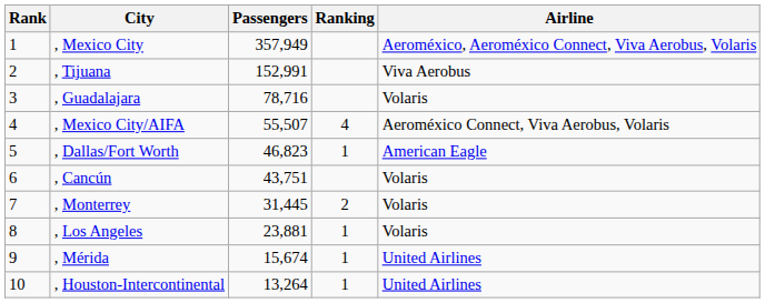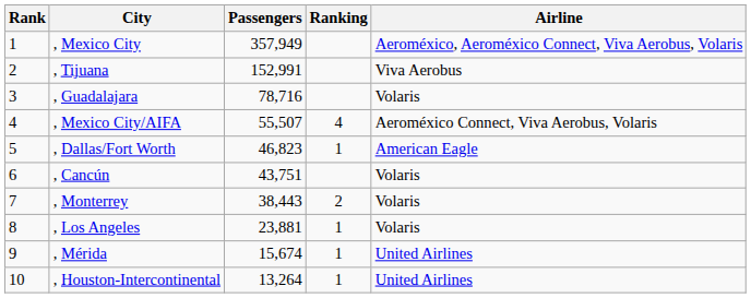 <table class="wikitable" style="font-size: 90%" width= align=>
 <tr>
 <th>Rank</th>
 <th>City</th>
 <th>Passengers</th>
 <th>Ranking</th>
 <th>Airline</th>
 </tr>
 <tr>
 <td>1</td>
 <td>, <a href='#'>Mexico City</a></td>
 <td align="right">357,949</td>
 <td align="center"></td>
 <td><a href='#'>Aeroméxico</a>, <a href='#'>Aeroméxico Connect</a>, <a href='#'>Viva Aerobus</a>, <a href='#'>Volaris</a></td>
 </tr>
 <tr>
 <td>2</td>
 <td>, <a href='#'>Tijuana</a></td>
 <td align="right">152,991</td>
 <td align="center"></td>
 <td>Viva Aerobus</td>
 </tr>
 <tr>
 <td>3</td>
 <td>, <a href='#'>Guadalajara</a></td>
 <td align="right">78,716</td>
 <td align="center"></td>
 <td>Volaris</td>
 </tr>
 <tr>
 <td>4</td>
 <td>, <a href='#'>Mexico City/AIFA</a></td>
 <td align="right">55,507</td>
 <td align="center"> 4</td>
 <td>Aeroméxico Connect, Viva Aerobus, Volaris</td>
 </tr>
 <tr>
 <td>5</td>
 <td>, <a href='#'>Dallas/Fort Worth</a></td>
 <td align="right">46,823</td>
 <td align="center"> 1</td>
 <td><a href='#'>American Eagle</a></td>
 </tr>
 <tr>
 <td>6</td>
 <td>, <a href='#'>Cancún</a></td>
 <td align="right">43,751</td>
 <td align="center"></td>
 <td>Volaris</td>
 </tr>
 <tr>
 <td>7</td>
 <td>, <a href='#'>Monterrey</a></td>
-<td align="right">31,445</td>
+<td align="right">38,443</td>
 <td align="center"> 2</td>
 <td>Volaris</td>
 </tr>
 <tr>
 <td>8</td>
 <td>, <a href='#'>Los Angeles</a></td>
 <td align="right">23,881</td>
 <td align="center"> 1</td>
 <td>Volaris</td>
 </tr>
 <tr>
 <td>9</td>
 <td>, <a href='#'>Mérida</a></td>
 <td align="right">15,674</td>
 <td align="center"> 1</td>
 <td><a href='#'>United Airlines</a></td>
 </tr>
 <tr>
 <td>10</td>
 <td>, <a href='#'>Houston-Intercontinental</a></td>
 <td align="right">13,264</td>
 <td align="center"> 1</td>
 <td><a href='#'>United Airlines</a></td>
 </tr>
 </table>
